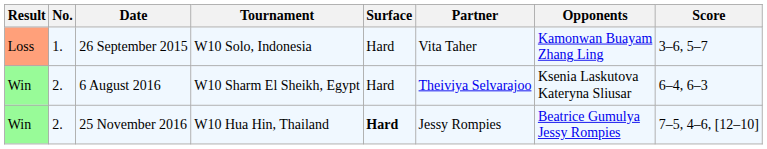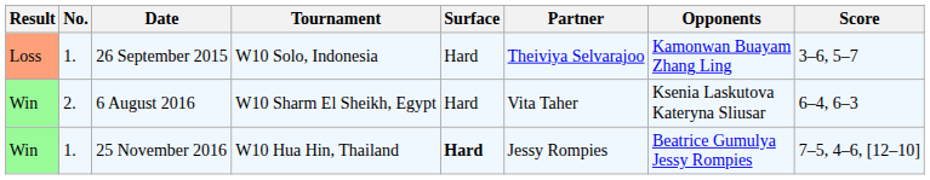 <table class="sortable wikitable" style=font-size:97%>
 <tr>
 <th>Result</th>
 <th>No.</th>
 <th>Date</th>
 <th>Tournament</th>
 <th>Surface</th>
 <th>Partner</th>
 <th>Opponents</th>
 <th class="unsortable">Score</th>
 </tr>
 <tr style="background:#f0f8ff;">
 <td style="background:#ffa07a;">Loss</td>
 <td>1.</td>
 <td>26 September 2015</td>
 <td>W10 Solo, Indonesia</td>
 <td>Hard</td>
-<td> Vita Taher</td>
+<td> <a href='#'>Theiviya Selvarajoo</a></td>
 <td> <a href='#'>Kamonwan Buayam</a> <br>  <a href='#'>Zhang Ling</a></td>
 <td>3–6, 5–7</td>
 </tr>
 <tr style="background:#f0f8ff;">
 <td style="background:#98fb98;">Win</td>
 <td>2.</td>
 <td>6 August 2016</td>
 <td>W10 Sharm El Sheikh, Egypt</td>
 <td>Hard</td>
-<td> <a href='#'>Theiviya Selvarajoo</a></td>
+<td> Vita Taher</td>
 <td> Ksenia Laskutova <br>  Kateryna Sliusar</td>
 <td>6–4, 6–3</td>
 </tr>
 <tr style="background:#f0f8ff;">
 <td style="background:#98fb98;">Win</td>
-<td>2.</td>
+<td>1.</td>
 <td>25 November 2016</td>
 <td>W10 Hua Hin, Thailand</td>
 <td><strong>Hard</strong></td>
 <td> Jessy Rompies</td>
 <td> <a href='#'>Beatrice Gumulya</a> <br>  <a href='#'>Jessy Rompies</a></td>
 <td>7–5, 4–6, [12–10]</td>
 </tr>
 </table>
